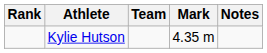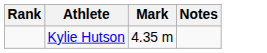 <table class="wikitable sortable">
 <tr>
 <th>Rank</th>
 <th>Athlete</th>
-<th>Team</th>
 <th>Mark</th>
 <th>Notes</th>
 </tr>
 <tr>
 <td align=center></td>
 <td><a href='#'>Kylie Hutson</a></td>
-<td></td>
 <td>4.35 m</td>
 <td></td>
 </tr>
 </table>
